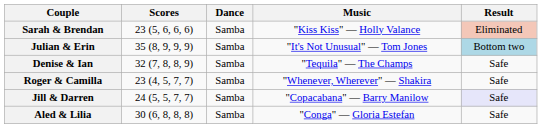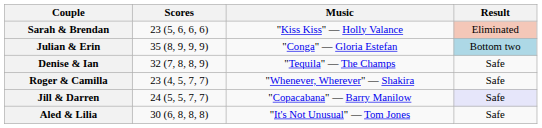 <table class="wikitable sortable" style="text-align:center; width:90%">
 <tr>
 <th scope="col">Couple</th>
 <th scope="col">Scores</th>
-<th scope="col" class="unsortable">Dance</th>
 <th scope="col" class="unsortable">Music</th>
 <th scope="col" class="unsortable">Result</th>
 </tr>
 <tr>
 <th scope="row">Sarah & Brendan</th>
 <td>23 (5, 6, 6, 6)</td>
-<td>Samba</td>
 <td>"<a href='#'>Kiss Kiss</a>" — <a href='#'>Holly Valance</a></td>
 <td bgcolor="f4c7b8">Eliminated</td>
 </tr>
 <tr>
 <th scope="row">Julian & Erin</th>
 <td>35 (8, 9, 9, 9)</td>
-<td>Samba</td>
-<td>"<a href='#'>It's Not Unusual</a>" — <a href='#'>Tom Jones</a></td>
+<td>"<a href='#'>Conga</a>" — <a href='#'>Gloria Estefan</a></td>
 <td bgcolor="lightblue">Bottom two</td>
 </tr>
 <tr>
 <th scope="row">Denise & Ian</th>
 <td>32 (7, 8, 8, 9)</td>
-<td>Samba</td>
 <td>"<a href='#'>Tequila</a>" — <a href='#'>The Champs</a></td>
 <td>Safe</td>
 </tr>
 <tr>
 <th scope="row">Roger & Camilla</th>
 <td>23 (4, 5, 7, 7)</td>
-<td>Samba</td>
 <td>"<a href='#'>Whenever, Wherever</a>" — <a href='#'>Shakira</a></td>
 <td>Safe</td>
 </tr>
 <tr>
 <th scope="row">Jill & Darren</th>
 <td>24 (5, 5, 7, 7)</td>
-<td>Samba</td>
 <td>"<a href='#'>Copacabana</a>" — <a href='#'>Barry Manilow</a></td>
 <td style="background: lavender;">Safe</td>
 </tr>
 <tr>
 <th scope="row">Aled & Lilia</th>
 <td>30 (6, 8, 8, 8)</td>
-<td>Samba</td>
-<td>"<a href='#'>Conga</a>" — <a href='#'>Gloria Estefan</a></td>
+<td>"<a href='#'>It's Not Unusual</a>" — <a href='#'>Tom Jones</a></td>
 <td>Safe</td>
 </tr>
 </table>
